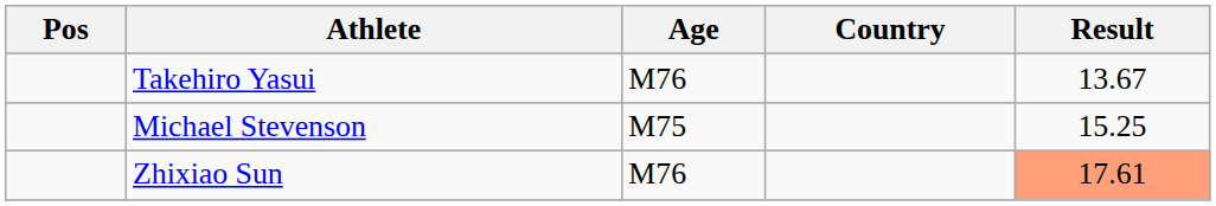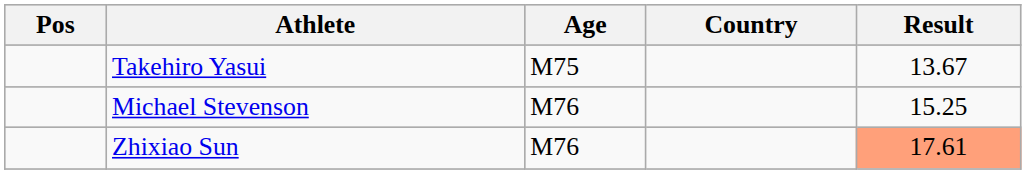 <table class="wikitable"  style="text-align:center; width:50%;">
 <tr>
 <th>Pos</th>
 <th>Athlete</th>
 <th>Age</th>
 <th>Country</th>
 <th>Result</th>
 </tr>
 <tr>
 <td align=center></td>
 <td align=left><a href='#'>Takehiro Yasui</a></td>
-<td align=left>M76</td>
+<td align=left>M75</td>
 <td align=left></td>
 <td>13.67</td>
 </tr>
 <tr>
 <td align=center></td>
 <td align=left><a href='#'>Michael Stevenson</a></td>
-<td align=left>M75</td>
+<td align=left>M76</td>
 <td align=left></td>
 <td>15.25</td>
 </tr>
 <tr>
 <td align=center></td>
 <td align=left><a href='#'>Zhixiao Sun</a></td>
 <td align=left>M76</td>
 <td align=left></td>
 <td style="background: lightsalmon;">17.61</td>
 </tr>
 </table>
